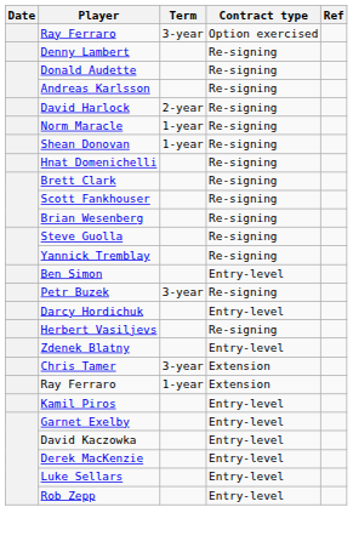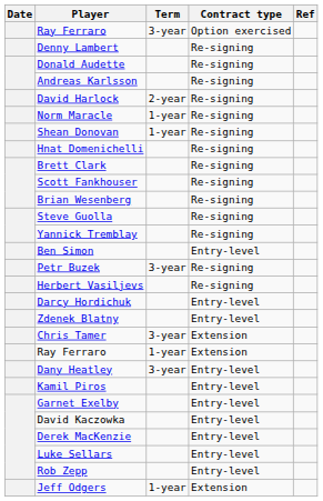 <table class="wikitable plainrowheaders">
 <tr style="background:#ddd; text-align:center;">
 <th>Date</th>
 <th>Player</th>
 <th>Term</th>
 <th>Contract type</th>
 <th>Ref</th>
 </tr>
 <tr>
 <th scope="row"></th>
 <td><a href='#'>Ray Ferraro</a></td>
 <td>3-year</td>
 <td>Option exercised</td>
 <td></td>
 </tr>
 <tr>
 <th scope="row"></th>
 <td><a href='#'>Denny Lambert</a></td>
 <td></td>
 <td>Re-signing</td>
 <td></td>
 </tr>
 <tr>
 <th scope="row" rowspan=2></th>
 <td><a href='#'>Donald Audette</a></td>
 <td></td>
 <td>Re-signing</td>
 <td></td>
 </tr>
 <tr>
 <td><a href='#'>Andreas Karlsson</a></td>
 <td></td>
 <td>Re-signing</td>
 <td></td>
 </tr>
 <tr>
 <th scope="row"></th>
 <td><a href='#'>David Harlock</a></td>
 <td>2-year</td>
 <td>Re-signing</td>
 <td></td>
 </tr>
 <tr>
 <th scope="row"></th>
 <td><a href='#'>Norm Maracle</a></td>
 <td>1-year</td>
 <td>Re-signing</td>
 <td></td>
 </tr>
 <tr>
 <th scope="row"></th>
 <td><a href='#'>Shean Donovan</a></td>
 <td>1-year</td>
 <td>Re-signing</td>
 <td></td>
 </tr>
 <tr>
 <th scope="row"></th>
 <td><a href='#'>Hnat Domenichelli</a></td>
 <td></td>
 <td>Re-signing</td>
 <td></td>
 </tr>
 <tr>
 <th scope="row" rowspan=3></th>
 <td><a href='#'>Brett Clark</a></td>
 <td></td>
 <td>Re-signing</td>
 <td></td>
 </tr>
 <tr>
 <td><a href='#'>Scott Fankhouser</a></td>
 <td></td>
 <td>Re-signing</td>
 <td></td>
 </tr>
 <tr>
 <td><a href='#'>Brian Wesenberg</a></td>
 <td></td>
 <td>Re-signing</td>
 <td></td>
 </tr>
 <tr>
 <th scope="row" rowspan=2></th>
 <td><a href='#'>Steve Guolla</a></td>
 <td></td>
 <td>Re-signing</td>
 <td></td>
 </tr>
 <tr>
 <td><a href='#'>Yannick Tremblay</a></td>
 <td></td>
 <td>Re-signing</td>
 <td></td>
 </tr>
 <tr>
 <th scope="row"></th>
 <td><a href='#'>Ben Simon</a></td>
 <td></td>
 <td>Entry-level</td>
 <td></td>
 </tr>
 <tr>
 <th scope="row"></th>
 <td><a href='#'>Petr Buzek</a></td>
 <td>3-year</td>
 <td>Re-signing</td>
 <td></td>
 </tr>
 <tr>
 <th scope="row"></th>
-<td><a href='#'>Darcy Hordichuk</a></td>
+<td><a href='#'>Herbert Vasiljevs</a></td>
 <td></td>
-<td>Entry-level</td>
+<td>Re-signing</td>
 <td></td>
 </tr>
 <tr>
 <th scope="row"></th>
-<td><a href='#'>Herbert Vasiljevs</a></td>
+<td><a href='#'>Darcy Hordichuk</a></td>
 <td></td>
-<td>Re-signing</td>
+<td>Entry-level</td>
 <td></td>
 </tr>
 <tr>
 <th scope="row"></th>
 <td><a href='#'>Zdenek Blatny</a></td>
 <td></td>
 <td>Entry-level</td>
 <td></td>
 </tr>
 <tr>
 <th scope="row"></th>
 <td><a href='#'>Chris Tamer</a></td>
 <td>3-year</td>
 <td>Extension</td>
 <td></td>
 </tr>
 <tr>
 <th scope="row"></th>
 <td>Ray Ferraro</td>
 <td>1-year</td>
 <td>Extension</td>
+<td></td>
+</tr>
+<tr>
+<th scope="row"></th>
+<td><a href='#'>Dany Heatley</a></td>
+<td>3-year</td>
+<td>Entry-level</td>
 <td></td>
 </tr>
 <tr>
 <th scope="row"></th>
 <td><a href='#'>Kamil Piros</a></td>
 <td></td>
 <td>Entry-level</td>
 <td></td>
 </tr>
 <tr>
 <th scope="row" rowspan=5></th>
 <td><a href='#'>Garnet Exelby</a></td>
 <td></td>
 <td>Entry-level</td>
 <td></td>
 </tr>
 <tr>
 <td>David Kaczowka</td>
 <td></td>
 <td>Entry-level</td>
 <td></td>
 </tr>
 <tr>
 <td><a href='#'>Derek MacKenzie</a></td>
 <td></td>
 <td>Entry-level</td>
 <td></td>
 </tr>
 <tr>
 <td><a href='#'>Luke Sellars</a></td>
 <td></td>
 <td>Entry-level</td>
 <td></td>
 </tr>
 <tr>
 <td><a href='#'>Rob Zepp</a></td>
 <td></td>
 <td>Entry-level</td>
 <td></td>
 </tr>
+<tr>
+<th scope="row"></th>
+<td><a href='#'>Jeff Odgers</a></td>
+<td>1-year</td>
+<td>Extension</td>
+<td></td>
+</tr>
 </table>
